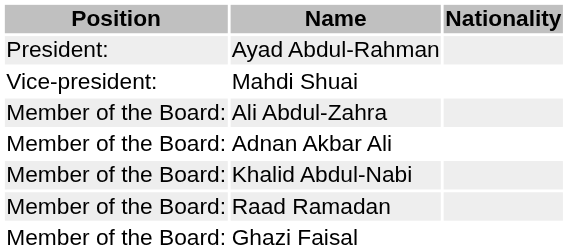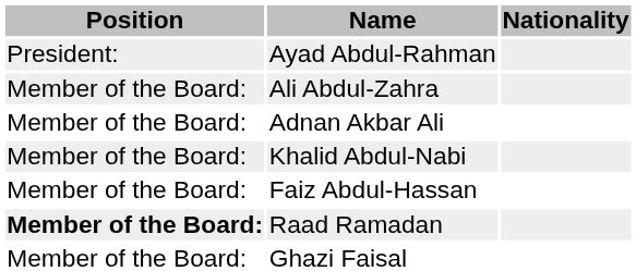 <table class="toccolours">
 <tr>
 <th bgcolor=silver>Position</th>
 <th bgcolor=silver>Name</th>
 <th bgcolor=silver>Nationality</th>
 </tr>
 <tr bgcolor=#eeeeee>
 <td>President:</td>
 <td>Ayad Abdul-Rahman</td>
-<td></td>
-</tr>
-<tr>
-<td>Vice-president:</td>
-<td>Mahdi Shuai</td>
 <td></td>
 </tr>
 <tr bgcolor=#eeeeee>
 <td>Member of the Board:</td>
 <td>Ali Abdul-Zahra</td>
 <td></td>
 </tr>
 <tr>
 <td>Member of the Board:</td>
 <td>Adnan Akbar Ali</td>
 <td></td>
 </tr>
 <tr bgcolor=#eeeeee>
 <td>Member of the Board:</td>
 <td>Khalid Abdul-Nabi</td>
 <td></td>
 </tr>
+<tr>
+<td>Member of the Board:</td>
+<td>Faiz Abdul-Hassan</td>
+<td></td>
+</tr>
 <tr bgcolor=#eeeeee>
-<td>Member of the Board:</td>
+<td><strong>Member of the Board:</strong></td>
 <td>Raad Ramadan</td>
 <td></td>
 </tr>
 <tr>
 <td>Member of the Board:</td>
 <td>Ghazi Faisal</td>
 <td></td>
 </tr>
 <tr>
 </tr>
 </table>
